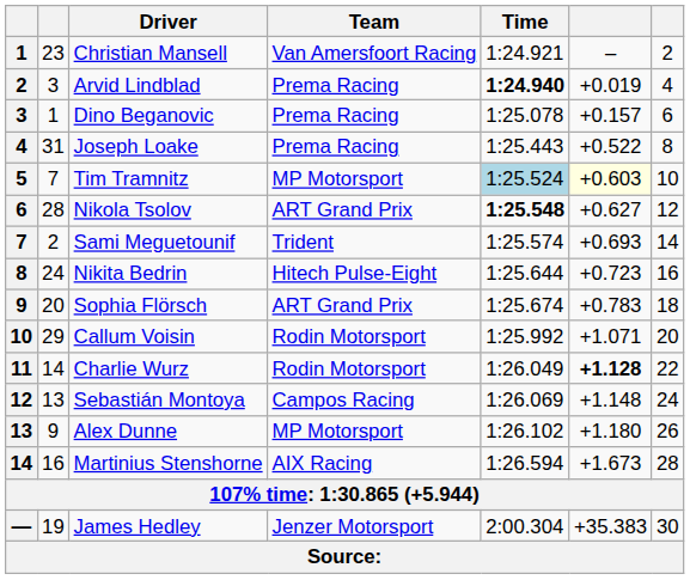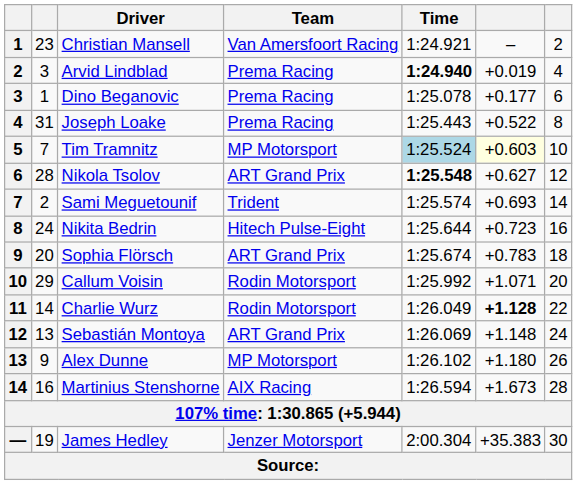 <table class="wikitable" style="font-size:85%">
 <tr>
 <th scope="col"></th>
 <th scope="col"></th>
 <th scope="col">Driver</th>
 <th scope="col">Team</th>
 <th scope="col">Time</th>
 <th scope="col"></th>
 <th scope="col"></th>
 </tr>
 <tr>
 <th scope="row">1</th>
 <td align="center">23</td>
 <td> <a href='#'>Christian Mansell</a></td>
 <td><a href='#'>Van Amersfoort Racing</a></td>
 <td>1:24.921</td>
 <td align="center">–</td>
 <td align="center">2</td>
 </tr>
 <tr>
 <th scope="row">2</th>
 <td align="center">3</td>
 <td> <a href='#'>Arvid Lindblad</a></td>
 <td><a href='#'>Prema Racing</a></td>
 <td><strong>1:24.940</strong></td>
 <td align="center">+0.019</td>
 <td align="center">4</td>
 </tr>
 <tr>
 <th scope="row">3</th>
 <td align="center">1</td>
 <td> <a href='#'>Dino Beganovic</a></td>
 <td><a href='#'>Prema Racing</a></td>
 <td>1:25.078</td>
-<td align="center">+0.157</td>
+<td align="center">+0.177</td>
 <td align="center">6</td>
 </tr>
 <tr>
 <th scope="row">4</th>
 <td align="center">31</td>
 <td> <a href='#'>Joseph Loake</a></td>
 <td><a href='#'>Prema Racing</a></td>
 <td>1:25.443</td>
 <td align="center">+0.522</td>
 <td align="center">8</td>
 </tr>
 <tr>
 <th scope="row">5</th>
 <td align="center">7</td>
 <td> <a href='#'>Tim Tramnitz</a></td>
 <td><a href='#'>MP Motorsport</a></td>
 <td style="background: lightblue;">1:25.524</td>
 <td align="center" style="background: lightyellow;">+0.603</td>
 <td align="center">10</td>
 </tr>
 <tr>
 <th scope="row">6</th>
 <td align="center">28</td>
 <td> <a href='#'>Nikola Tsolov</a></td>
 <td><a href='#'>ART Grand Prix</a></td>
 <td><strong>1:25.548</strong></td>
 <td align="center">+0.627</td>
 <td align="center">12</td>
 </tr>
 <tr>
 <th scope="row">7</th>
 <td align="center">2</td>
 <td> <a href='#'>Sami Meguetounif</a></td>
 <td><a href='#'>Trident</a></td>
 <td>1:25.574</td>
 <td align="center">+0.693</td>
 <td align="center">14</td>
 </tr>
 <tr>
 <th scope="row">8</th>
 <td align="center">24</td>
 <td> <a href='#'>Nikita Bedrin</a></td>
 <td><a href='#'>Hitech Pulse-Eight</a></td>
 <td>1:25.644</td>
 <td align="center">+0.723</td>
 <td align="center">16</td>
 </tr>
 <tr>
 <th scope="row">9</th>
 <td align="center">20</td>
 <td> <a href='#'>Sophia Flörsch</a></td>
 <td><a href='#'>ART Grand Prix</a></td>
 <td>1:25.674</td>
 <td align="center">+0.783</td>
 <td align="center">18</td>
 </tr>
 <tr>
 <th scope="row">10</th>
 <td align="center">29</td>
 <td> <a href='#'>Callum Voisin</a></td>
 <td><a href='#'>Rodin Motorsport</a></td>
 <td>1:25.992</td>
 <td align="center">+1.071</td>
 <td align="center">20</td>
 </tr>
 <tr>
 <th scope="row">11</th>
 <td align="center">14</td>
 <td> <a href='#'>Charlie Wurz</a></td>
 <td><a href='#'>Rodin Motorsport</a></td>
 <td>1:26.049</td>
 <td align="center"><strong>+1.128</strong></td>
 <td align="center">22</td>
 </tr>
 <tr>
 <th scope="row">12</th>
 <td align="center">13</td>
 <td> <a href='#'>Sebastián Montoya</a></td>
-<td><a href='#'>Campos Racing</a></td>
+<td><a href='#'>ART Grand Prix</a></td>
 <td>1:26.069</td>
 <td align="center">+1.148</td>
 <td align="center">24</td>
 </tr>
 <tr>
 <th scope="row">13</th>
 <td align="center">9</td>
 <td> <a href='#'>Alex Dunne</a></td>
 <td><a href='#'>MP Motorsport</a></td>
 <td>1:26.102</td>
 <td align="center">+1.180</td>
 <td align="center">26</td>
 </tr>
 <tr>
 <th scope="row">14</th>
 <td align="center">16</td>
 <td> <a href='#'>Martinius Stenshorne</a></td>
 <td><a href='#'>AIX Racing</a></td>
 <td>1:26.594</td>
 <td align="center">+1.673</td>
 <td align="center">28</td>
 </tr>
 <tr>
 <th colspan="7"><a href='#'>107% time</a>: 1:30.865 (+5.944)</th>
 </tr>
 <tr>
 <th scope="row">—</th>
 <td align="center">19</td>
 <td> <a href='#'>James Hedley</a></td>
 <td><a href='#'>Jenzer Motorsport</a></td>
 <td>2:00.304</td>
 <td align="center">+35.383</td>
 <td align="center">30</td>
 </tr>
 <tr>
 <th colspan="7">Source:</th>
 </tr>
 </table>
